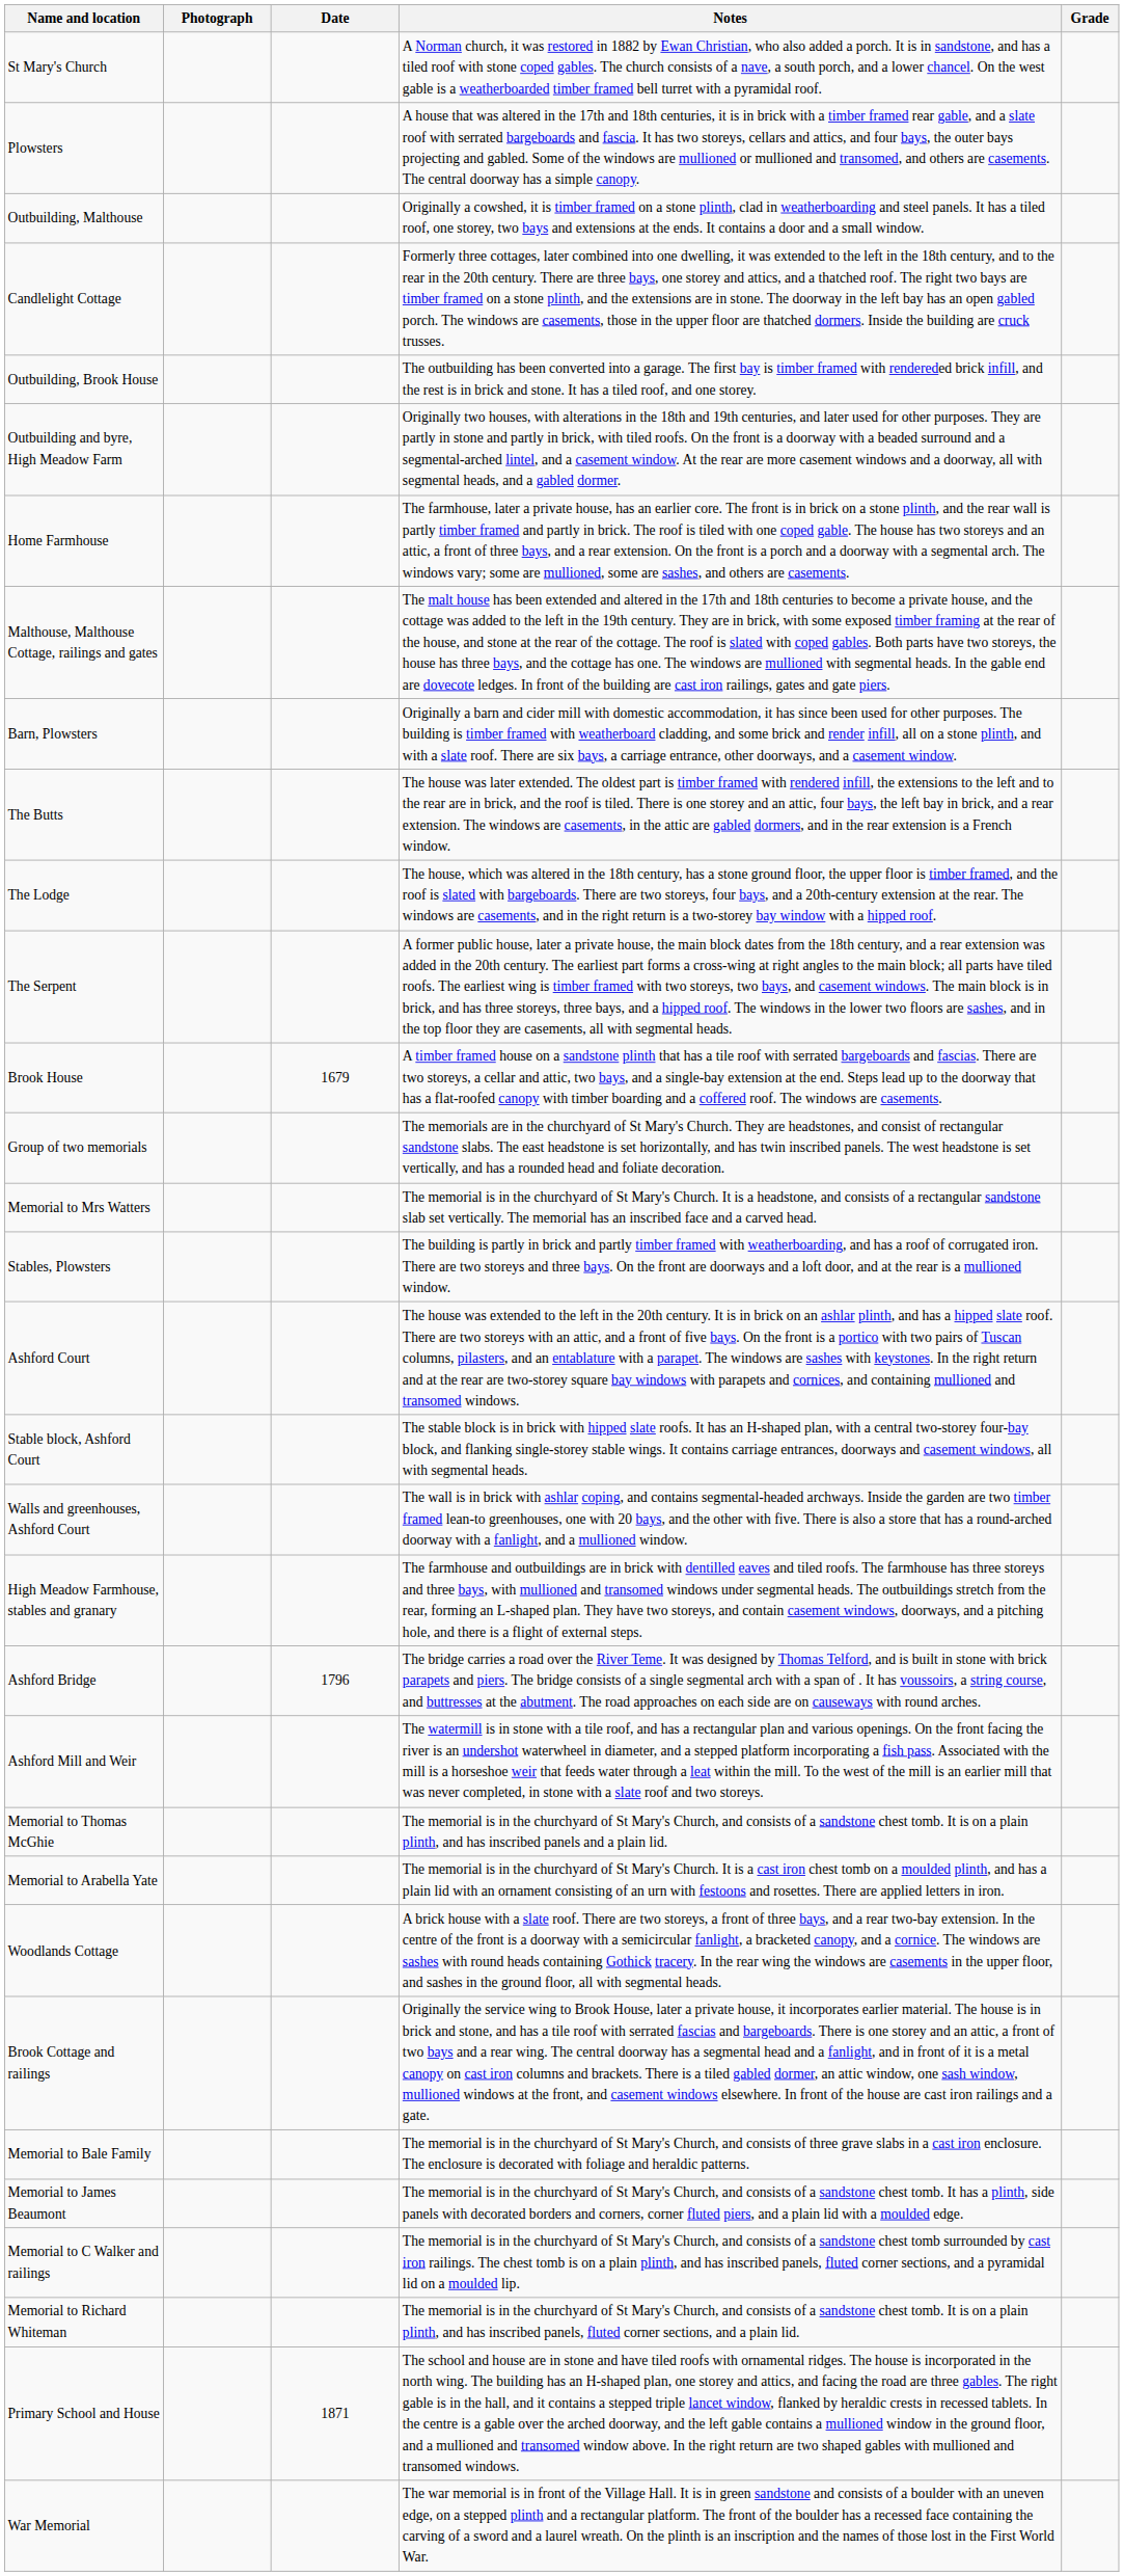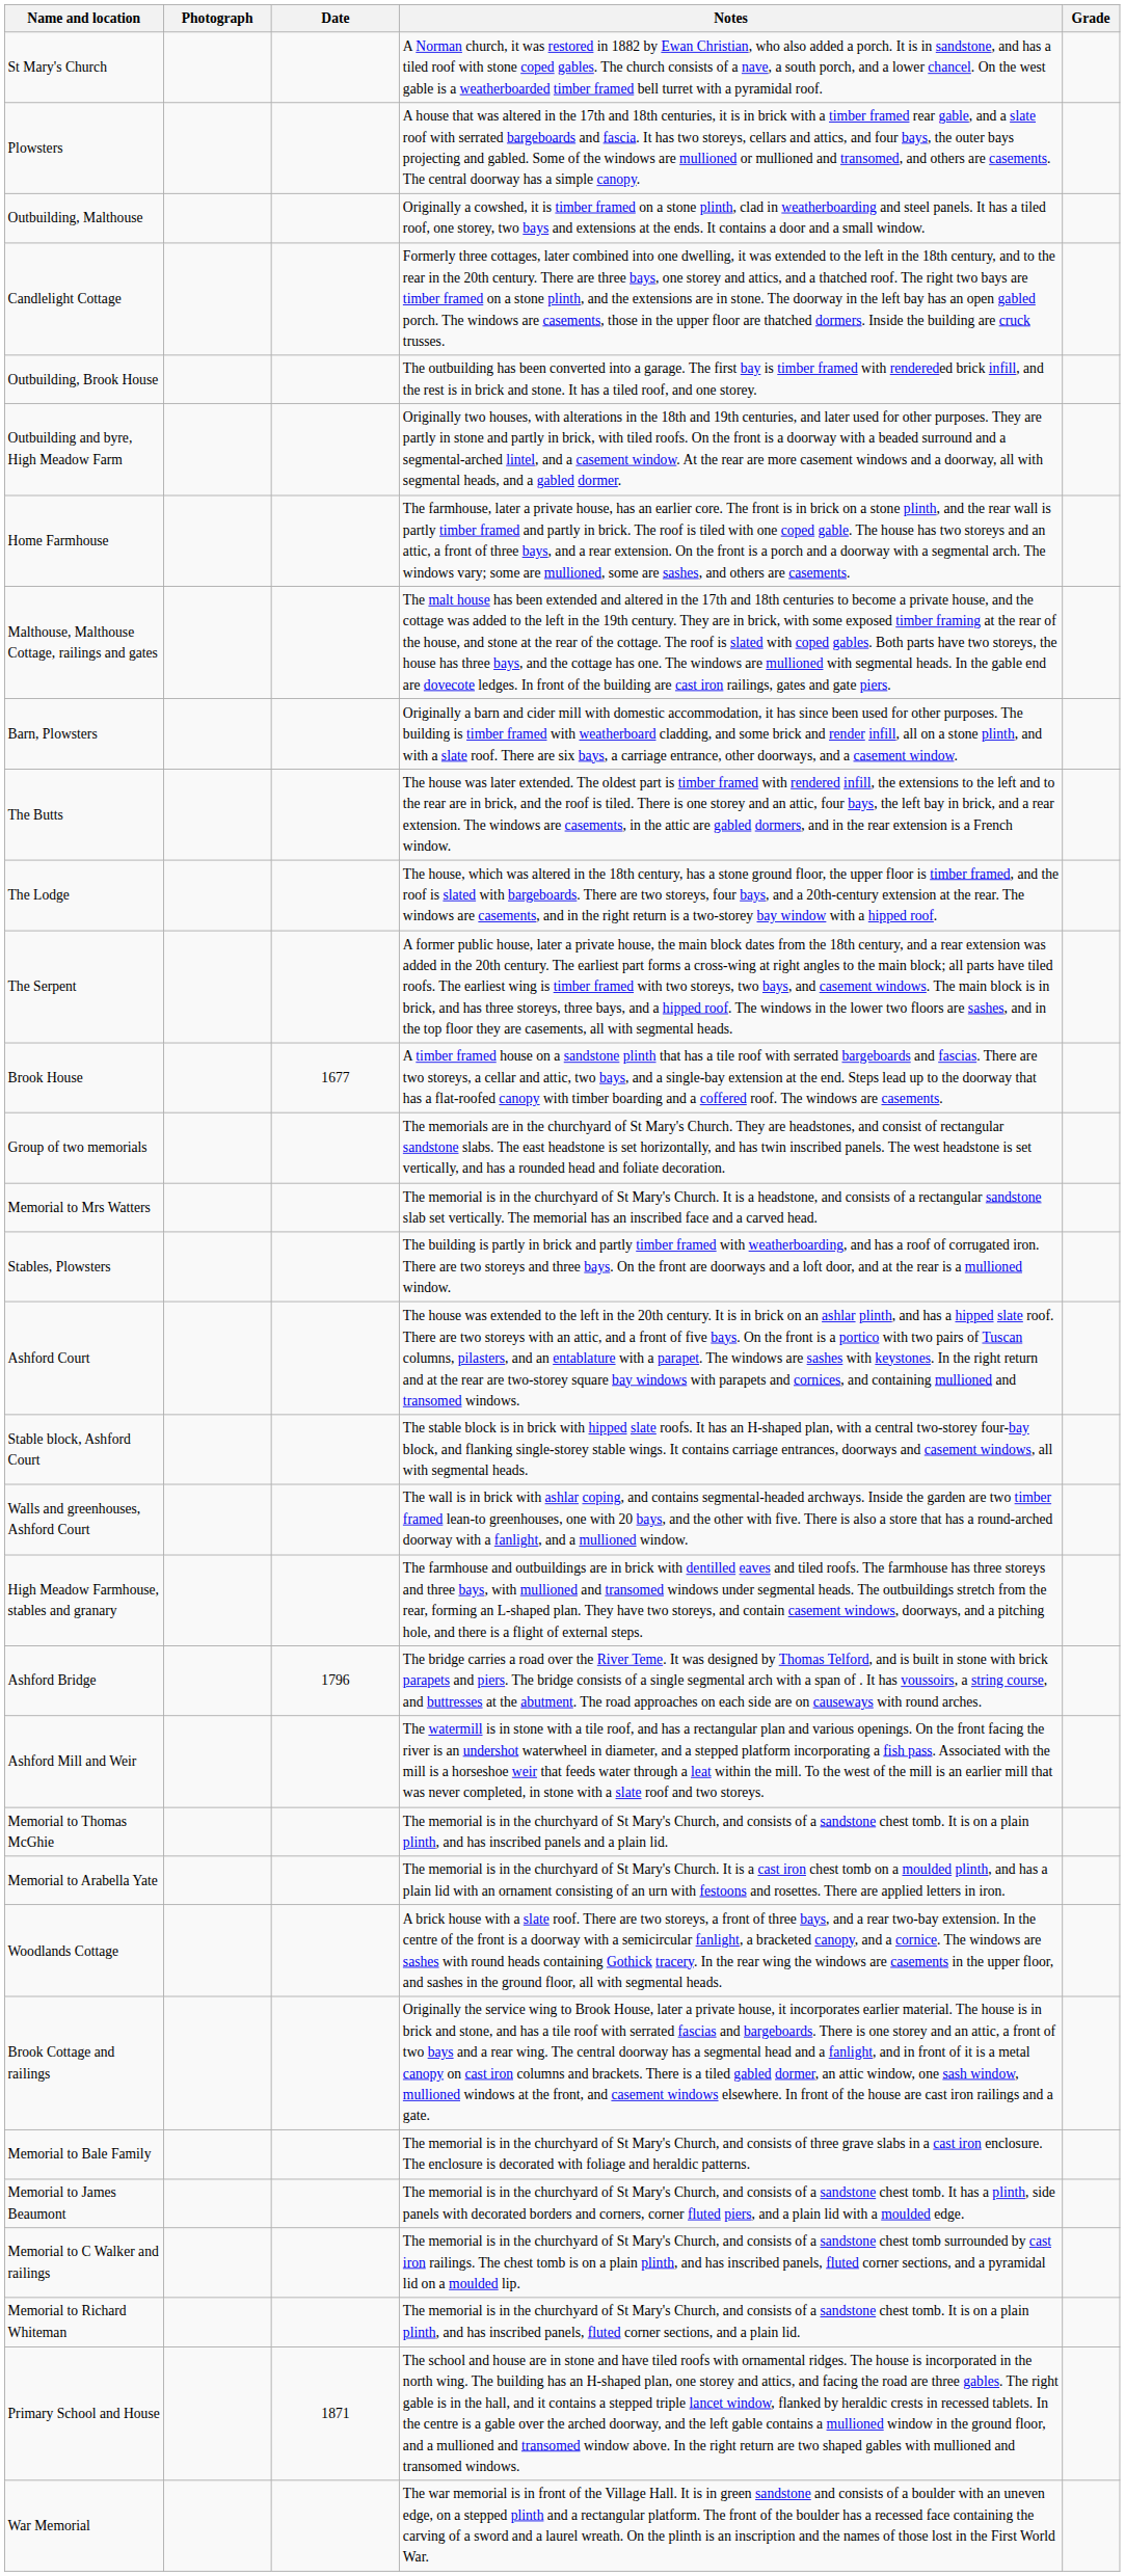 <table class="wikitable sortable plainrowheaders" style="width:100%; border:0; text-align:left; line-height:150%;">
 <tr>
 <th scope="col"  style="width:150px">Name and location</th>
 <th scope="col"  style="width:100px" class="unsortable">Photograph</th>
 <th scope="col"  style="width:120px">Date</th>
 <th scope="col"  style="width:650px" class="unsortable">Notes</th>
 <th scope="col"  style="width:50px">Grade</th>
 </tr>
 <tr>
 <td>St Mary's Church<br><small></small></td>
 <td></td>
 <td align="center"></td>
 <td>A <a href='#'>Norman</a> church, it was <a href='#'>restored</a> in 1882 by <a href='#'>Ewan Christian</a>, who also added a porch.  It is in <a href='#'>sandstone</a>, and has a tiled roof with stone <a href='#'>coped</a> <a href='#'>gables</a>.  The church consists of a <a href='#'>nave</a>, a south porch, and a lower <a href='#'>chancel</a>.  On the west gable is a <a href='#'>weatherboarded</a> <a href='#'>timber framed</a> bell turret with a pyramidal roof.</td>
 <td align="center" ></td>
 </tr>
 <tr>
 <td>Plowsters<br><small></small></td>
 <td></td>
 <td align="center"></td>
 <td>A house that was altered in the 17th and 18th centuries, it is in brick with a <a href='#'>timber framed</a> rear <a href='#'>gable</a>, and a <a href='#'>slate</a> roof with serrated <a href='#'>bargeboards</a> and <a href='#'>fascia</a>.  It has two storeys, cellars and attics, and four <a href='#'>bays</a>, the outer bays projecting and gabled.  Some of the windows are <a href='#'>mullioned</a> or mullioned and <a href='#'>transomed</a>, and others are <a href='#'>casements</a>.  The central doorway has a simple <a href='#'>canopy</a>.</td>
 <td align="center" ></td>
 </tr>
 <tr>
 <td>Outbuilding, Malthouse<br><small></small></td>
 <td></td>
 <td align="center"></td>
 <td>Originally a cowshed, it is <a href='#'>timber framed</a> on a stone <a href='#'>plinth</a>, clad in <a href='#'>weatherboarding</a> and steel panels.  It has a tiled roof, one storey, two <a href='#'>bays</a> and extensions at the ends.  It contains a door and a small window.</td>
 <td align="center" ></td>
 </tr>
 <tr>
 <td>Candlelight Cottage<br><small></small></td>
 <td></td>
 <td align="center"></td>
 <td>Formerly three cottages, later combined into one dwelling, it was extended to the left in the 18th century, and to the rear in the 20th century.  There are three <a href='#'>bays</a>, one storey and attics, and a thatched roof.  The right two bays are <a href='#'>timber framed</a> on a stone <a href='#'>plinth</a>, and the extensions are in stone.  The doorway in the left bay has an open <a href='#'>gabled</a> porch.  The windows are <a href='#'>casements</a>, those in the upper floor are thatched <a href='#'>dormers</a>.  Inside the building are <a href='#'>cruck</a> trusses.</td>
 <td align="center" ></td>
 </tr>
 <tr>
 <td>Outbuilding, Brook House<br><small></small></td>
 <td></td>
 <td align="center"></td>
 <td>The outbuilding has been converted into a garage.  The first <a href='#'>bay</a> is <a href='#'>timber framed</a> with <a href='#'>rendered</a>ed brick <a href='#'>infill</a>, and the rest is in brick and stone.  It has a tiled roof, and one storey.</td>
 <td align="center" ></td>
 </tr>
 <tr>
 <td>Outbuilding and byre,<br>High Meadow Farm<br><small></small></td>
 <td></td>
 <td align="center"></td>
 <td>Originally two houses, with alterations in the 18th and 19th centuries, and later used for other purposes.  They are partly in stone and partly in brick, with tiled roofs.  On the front is a doorway with a beaded surround and a segmental-arched <a href='#'>lintel</a>, and a <a href='#'>casement window</a>.  At the rear are more casement windows and a doorway, all with segmental heads, and a <a href='#'>gabled</a> <a href='#'>dormer</a>.</td>
 <td align="center" ></td>
 </tr>
 <tr>
 <td>Home Farmhouse<br><small></small></td>
 <td></td>
 <td align="center"></td>
 <td>The farmhouse, later a private house, has an earlier core.  The front is in brick on a stone <a href='#'>plinth</a>, and the rear wall is partly <a href='#'>timber framed</a> and partly in brick.  The roof is tiled with one <a href='#'>coped</a> <a href='#'>gable</a>.  The house has two storeys and an attic, a front of three <a href='#'>bays</a>, and a rear extension.  On the front is a porch and a doorway with a segmental arch.  The windows vary; some are <a href='#'>mullioned</a>, some are <a href='#'>sashes</a>, and others are <a href='#'>casements</a>.</td>
 <td align="center" ></td>
 </tr>
 <tr>
 <td>Malthouse, Malthouse Cottage, railings and gates<br><small></small></td>
 <td></td>
 <td align="center"></td>
 <td>The <a href='#'>malt house</a> has been extended and altered in the 17th and 18th centuries to become a private house, and the cottage was added to the left in the 19th century.  They are in brick, with some exposed <a href='#'>timber framing</a> at the rear of the house, and stone at the rear of the cottage.  The roof is <a href='#'>slated</a> with <a href='#'>coped</a> <a href='#'>gables</a>.  Both parts have two storeys, the house has three <a href='#'>bays</a>, and the cottage has one.  The windows are <a href='#'>mullioned</a> with segmental heads.  In the gable end are <a href='#'>dovecote</a> ledges. In front of the building are <a href='#'>cast iron</a> railings, gates and gate <a href='#'>piers</a>.</td>
 <td align="center" ></td>
 </tr>
 <tr>
 <td>Barn, Plowsters<br><small></small></td>
 <td></td>
 <td align="center"></td>
 <td>Originally a barn and cider mill with domestic accommodation, it has since been used for other purposes.  The building is <a href='#'>timber framed</a> with <a href='#'>weatherboard</a> cladding, and some brick and <a href='#'>render</a> <a href='#'>infill</a>, all on a stone <a href='#'>plinth</a>, and with a <a href='#'>slate</a> roof.  There are six <a href='#'>bays</a>, a carriage entrance, other doorways, and a <a href='#'>casement window</a>.</td>
 <td align="center" ></td>
 </tr>
 <tr>
 <td>The Butts<br><small></small></td>
 <td></td>
 <td align="center"></td>
 <td>The house was later extended.  The oldest part is <a href='#'>timber framed</a> with <a href='#'>rendered</a> <a href='#'>infill</a>, the extensions to the left and to the rear are in brick, and the roof is tiled.  There is one storey and an attic, four <a href='#'>bays</a>, the left bay in brick, and a rear extension.  The windows are <a href='#'>casements</a>, in the attic are <a href='#'>gabled</a> <a href='#'>dormers</a>, and in the rear extension is a French window.</td>
 <td align="center" ></td>
 </tr>
 <tr>
 <td>The Lodge<br><small></small></td>
 <td></td>
 <td align="center"></td>
 <td>The house, which was altered in the 18th century, has a stone ground floor, the upper floor is <a href='#'>timber framed</a>, and the roof is <a href='#'>slated</a> with <a href='#'>bargeboards</a>.  There are two storeys, four <a href='#'>bays</a>, and a 20th-century extension at the rear.  The windows are <a href='#'>casements</a>, and in the right return is a two-storey <a href='#'>bay window</a> with a <a href='#'>hipped roof</a>.</td>
 <td align="center" ></td>
 </tr>
 <tr>
 <td>The Serpent<br><small></small></td>
 <td></td>
 <td align="center"></td>
 <td>A former public house, later a private house, the main block dates from the 18th century, and a rear extension was added in the 20th century.  The earliest part forms a cross-wing at right angles to the main block; all parts have tiled roofs.  The earliest wing is <a href='#'>timber framed</a> with two storeys, two <a href='#'>bays</a>, and <a href='#'>casement windows</a>.  The main block is in brick, and has three storeys, three bays, and a <a href='#'>hipped roof</a>.  The windows in the lower two floors are <a href='#'>sashes</a>, and in the top floor they are casements, all with segmental heads.</td>
 <td align="center" ></td>
 </tr>
 <tr>
 <td>Brook House<br><small></small></td>
 <td></td>
-<td align="center">1679</td>
+<td align="center">1677</td>
 <td>A <a href='#'>timber framed</a> house on a <a href='#'>sandstone</a> <a href='#'>plinth</a> that has a tile roof with serrated <a href='#'>bargeboards</a> and <a href='#'>fascias</a>.  There are two storeys, a cellar and attic, two <a href='#'>bays</a>, and a single-bay extension at the end.  Steps lead up to the doorway that has a flat-roofed <a href='#'>canopy</a> with timber boarding and a <a href='#'>coffered</a> roof.  The windows are <a href='#'>casements</a>.</td>
 <td align="center" ></td>
 </tr>
 <tr>
 <td>Group of two memorials<br><small></small></td>
 <td></td>
 <td align="center"></td>
 <td>The memorials are in the churchyard of St Mary's Church.  They are headstones, and consist of rectangular <a href='#'>sandstone</a> slabs.  The east headstone is set horizontally, and has twin inscribed panels.  The west headstone is set vertically, and has a rounded head and foliate decoration.</td>
 <td align="center" ></td>
 </tr>
 <tr>
 <td>Memorial to Mrs Watters<br><small></small></td>
 <td></td>
 <td align="center"></td>
 <td>The memorial is in the churchyard of St Mary's Church.  It is a headstone, and consists of a rectangular <a href='#'>sandstone</a> slab set vertically.  The memorial has an inscribed face and a carved head.</td>
 <td align="center" ></td>
 </tr>
 <tr>
 <td>Stables, Plowsters<br><small></small></td>
 <td></td>
 <td align="center"></td>
 <td>The building is partly in brick and partly <a href='#'>timber framed</a> with <a href='#'>weatherboarding</a>, and has a roof of corrugated iron.  There are two storeys and three <a href='#'>bays</a>.  On the front are doorways and a loft door, and at the rear is a <a href='#'>mullioned</a> window.</td>
 <td align="center" ></td>
 </tr>
 <tr>
 <td>Ashford Court<br><small></small></td>
 <td></td>
 <td align="center"></td>
 <td>The house was extended to the left in the 20th century.  It is in brick on an <a href='#'>ashlar</a> <a href='#'>plinth</a>, and has a <a href='#'>hipped</a> <a href='#'>slate</a> roof.  There are two storeys with an attic, and a front of five <a href='#'>bays</a>.  On the front is a <a href='#'>portico</a> with two pairs of <a href='#'>Tuscan</a> columns, <a href='#'>pilasters</a>, and an <a href='#'>entablature</a> with a <a href='#'>parapet</a>.   The windows are <a href='#'>sashes</a> with <a href='#'>keystones</a>.  In the right return and at the rear are two-storey square <a href='#'>bay windows</a> with parapets and <a href='#'>cornices</a>, and containing <a href='#'>mullioned</a> and <a href='#'>transomed</a> windows.</td>
 <td align="center" ></td>
 </tr>
 <tr>
 <td>Stable block, Ashford Court<br><small></small></td>
 <td></td>
 <td align="center"></td>
 <td>The stable block is in brick with <a href='#'>hipped</a> <a href='#'>slate</a> roofs.  It has an H-shaped plan, with a central two-storey four-<a href='#'>bay</a> block, and flanking single-storey stable wings.  It contains carriage entrances, doorways and <a href='#'>casement windows</a>, all with segmental heads.</td>
 <td align="center" ></td>
 </tr>
 <tr>
 <td>Walls and greenhouses,<br>Ashford Court<br><small></small></td>
 <td></td>
 <td align="center"></td>
 <td>The wall is in brick with <a href='#'>ashlar</a> <a href='#'>coping</a>, and contains segmental-headed archways.  Inside the garden are two <a href='#'>timber framed</a> lean-to greenhouses, one with 20 <a href='#'>bays</a>, and the  other with five.  There is also a store that has a round-arched doorway with a <a href='#'>fanlight</a>, and a <a href='#'>mullioned</a> window.</td>
 <td align="center" ></td>
 </tr>
 <tr>
 <td>High Meadow Farmhouse, stables and granary<br><small></small></td>
 <td></td>
 <td align="center"></td>
 <td>The farmhouse and outbuildings are in brick with <a href='#'>dentilled</a> <a href='#'>eaves</a> and tiled roofs.  The farmhouse has three storeys and three <a href='#'>bays</a>, with <a href='#'>mullioned</a> and <a href='#'>transomed</a> windows under segmental heads.  The outbuildings stretch from the rear, forming an L-shaped plan.  They have two storeys, and contain <a href='#'>casement windows</a>, doorways, and a pitching hole, and there is a flight of external steps.</td>
 <td align="center" ></td>
 </tr>
 <tr>
 <td>Ashford Bridge<br><small></small></td>
 <td></td>
 <td align="center">1796</td>
 <td>The bridge carries a road over the <a href='#'>River Teme</a>.  It was designed by <a href='#'>Thomas Telford</a>, and is built in stone with brick <a href='#'>parapets</a> and <a href='#'>piers</a>.  The bridge consists of a single segmental arch with a span of . It has <a href='#'>voussoirs</a>, a <a href='#'>string course</a>, and <a href='#'>buttresses</a> at the <a href='#'>abutment</a>.  The road approaches on each side are on <a href='#'>causeways</a> with round arches.</td>
 <td align="center" ></td>
 </tr>
 <tr>
 <td>Ashford Mill and Weir<br><small></small></td>
 <td></td>
 <td align="center"></td>
 <td>The <a href='#'>watermill</a> is in stone with a tile roof, and has a rectangular plan and various openings.  On the front facing the river is an <a href='#'>undershot</a> waterwheel  in diameter, and a stepped platform incorporating a <a href='#'>fish pass</a>.  Associated with the mill is a horseshoe <a href='#'>weir</a> that feeds water through a <a href='#'>leat</a> within the mill.  To the west of the mill is an earlier mill that was never completed, in stone with a <a href='#'>slate</a> roof and two storeys.</td>
 <td align="center" ></td>
 </tr>
 <tr>
 <td>Memorial to Thomas McGhie<br><small></small></td>
 <td></td>
 <td align="center"></td>
 <td>The memorial is in the churchyard of St Mary's Church, and consists of a <a href='#'>sandstone</a> chest tomb.  It is on a plain <a href='#'>plinth</a>, and has inscribed panels and a plain lid.</td>
 <td align="center" ></td>
 </tr>
 <tr>
 <td>Memorial to Arabella Yate<br><small></small></td>
 <td></td>
 <td align="center"></td>
 <td>The memorial is in the churchyard of St Mary's Church.  It is a <a href='#'>cast iron</a> chest tomb on a <a href='#'>moulded</a> <a href='#'>plinth</a>, and has a plain lid with an ornament consisting of an urn with <a href='#'>festoons</a> and rosettes.  There are applied letters in iron.</td>
 <td align="center" ></td>
 </tr>
 <tr>
 <td>Woodlands Cottage<br><small></small></td>
 <td></td>
 <td align="center"></td>
 <td>A brick house with a <a href='#'>slate</a> roof.  There are two storeys, a front of three <a href='#'>bays</a>, and a rear two-bay extension.  In the centre of the front is a doorway with a semicircular <a href='#'>fanlight</a>, a bracketed <a href='#'>canopy</a>, and a <a href='#'>cornice</a>.  The windows are <a href='#'>sashes</a> with round heads containing <a href='#'>Gothick</a> <a href='#'>tracery</a>.  In the rear wing the windows are <a href='#'>casements</a> in the upper floor, and sashes in the ground floor, all with segmental heads.</td>
 <td align="center" ></td>
 </tr>
 <tr>
 <td>Brook Cottage and railings<br><small></small></td>
 <td></td>
 <td align="center"></td>
 <td>Originally the service wing to Brook House, later a private house, it incorporates earlier material.  The house is in brick and stone, and has a tile roof with serrated <a href='#'>fascias</a> and <a href='#'>bargeboards</a>.  There is one storey and an attic, a front of two <a href='#'>bays</a> and a rear wing.  The central doorway has a segmental head and a <a href='#'>fanlight</a>, and in front of it is a metal <a href='#'>canopy</a> on <a href='#'>cast iron</a> columns and brackets.  There is a tiled <a href='#'>gabled</a> <a href='#'>dormer</a>, an attic window, one <a href='#'>sash window</a>, <a href='#'>mullioned</a> windows at the front, and <a href='#'>casement windows</a> elsewhere.  In front of the house are cast iron railings and a gate.</td>
 <td align="center" ></td>
 </tr>
 <tr>
 <td>Memorial to Bale Family<br><small></small></td>
 <td></td>
 <td align="center"></td>
 <td>The memorial is in the churchyard of St Mary's Church, and consists of three grave slabs in a <a href='#'>cast iron</a> enclosure.  The enclosure is decorated with foliage and heraldic patterns.</td>
 <td align="center" ></td>
 </tr>
 <tr>
 <td>Memorial to James Beaumont<br><small></small></td>
 <td></td>
 <td align="center"></td>
 <td>The memorial is in the churchyard of St Mary's Church, and consists of a <a href='#'>sandstone</a> chest tomb.  It has a <a href='#'>plinth</a>, side panels with decorated borders and corners, corner <a href='#'>fluted</a> <a href='#'>piers</a>, and a plain lid with a <a href='#'>moulded</a> edge.</td>
 <td align="center" ></td>
 </tr>
 <tr>
 <td>Memorial to C Walker and railings<br><small></small></td>
 <td></td>
 <td align="center"></td>
 <td>The memorial is in the churchyard of St Mary's Church, and consists of a <a href='#'>sandstone</a> chest tomb surrounded by <a href='#'>cast iron</a> railings.  The chest tomb is on a plain <a href='#'>plinth</a>, and has inscribed panels, <a href='#'>fluted</a> corner sections, and a pyramidal lid on a <a href='#'>moulded</a> lip.</td>
 <td align="center" ></td>
 </tr>
 <tr>
 <td>Memorial to Richard Whiteman<br><small></small></td>
 <td></td>
 <td align="center"></td>
 <td>The memorial is in the churchyard of St Mary's Church, and consists of a <a href='#'>sandstone</a> chest tomb.  It is on a plain <a href='#'>plinth</a>, and has inscribed panels, <a href='#'>fluted</a> corner sections, and a plain lid.</td>
 <td align="center" ></td>
 </tr>
 <tr>
 <td>Primary School and House<br><small></small></td>
 <td></td>
 <td align="center">1871</td>
 <td>The school and house are in stone and have tiled roofs with ornamental ridges.  The house is incorporated in the north wing.  The building has an H-shaped plan, one storey and attics, and facing the road are three <a href='#'>gables</a>.  The right gable is in the hall, and it contains a stepped triple <a href='#'>lancet window</a>, flanked by heraldic crests in recessed tablets.  In the centre is a gable over the arched doorway, and the left gable contains a <a href='#'>mullioned</a> window in the ground floor, and a mullioned and <a href='#'>transomed</a> window above.  In the right return are two shaped gables with mullioned and transomed windows.</td>
 <td align="center" ></td>
 </tr>
 <tr>
 <td>War Memorial<br><small></small></td>
 <td></td>
 <td align="center"></td>
 <td>The war memorial is in front of the Village Hall.  It is in green <a href='#'>sandstone</a> and consists of a boulder with an uneven edge, on a stepped <a href='#'>plinth</a> and a rectangular platform.  The front of the boulder has a recessed face containing the carving of a sword and a laurel wreath.  On the plinth is an inscription and the names of those lost in the First World War.</td>
 <td align="center" ></td>
 </tr>
 <tr>
 </tr>
 </table>
